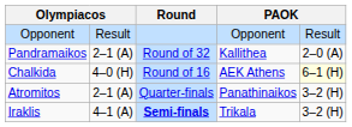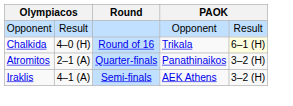 <table class="wikitable" style="text-align:center">
 <tr>
 <th colspan="2">Olympiacos</th>
 <th>Round</th>
 <th colspan="2">PAOK</th>
 </tr>
 <tr style="background:#C1E0FF">
 <td>Opponent</td>
 <td>Result</td>
 <td></td>
 <td>Opponent</td>
 <td>Result</td>
 </tr>
 <tr>
-<td style="text-align:left"><a href='#'>Pandramaikos</a></td>
-<td>2–1 (A)</td>
-<td style="background:#C1E0FF"><a href='#'>Round of 32</a></td>
-<td style="text-align:left"><a href='#'>Kallithea</a></td>
-<td>2–0 (A)</td>
-</tr>
-<tr>
 <td style="text-align:left"><a href='#'>Chalkida</a></td>
 <td>4–0 (H)</td>
 <td style="background:#C1E0FF"><a href='#'>Round of 16</a></td>
-<td style="text-align:left"><a href='#'>AEK Athens</a></td>
+<td style="text-align:left"><a href='#'>Trikala</a></td>
 <td style="background: lightyellow;">6–1 (H)</td>
 </tr>
 <tr>
 <td style="text-align:left"><a href='#'>Atromitos</a></td>
 <td>2–1 (A)</td>
 <td style="background:#C1E0FF"><a href='#'>Quarter-finals</a></td>
 <td style="text-align:left"><a href='#'>Panathinaikos</a></td>
 <td>3–2 (H)</td>
 </tr>
 <tr>
 <td style="text-align:left"><a href='#'>Iraklis</a></td>
 <td>4–1 (A)</td>
-<td style="background:#C1E0FF"><strong><a href='#'>Semi-finals</a></strong></td>
-<td style="text-align:left"><a href='#'>Trikala</a></td>
+<td style="background:#C1E0FF"><a href='#'>Semi-finals</a></td>
+<td style="text-align:left"><a href='#'>AEK Athens</a></td>
 <td>3–2 (H)</td>
 </tr>
 </table>
